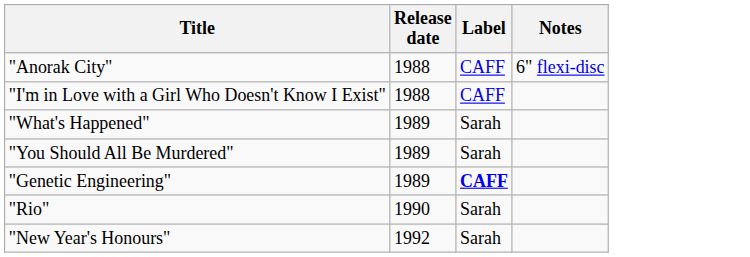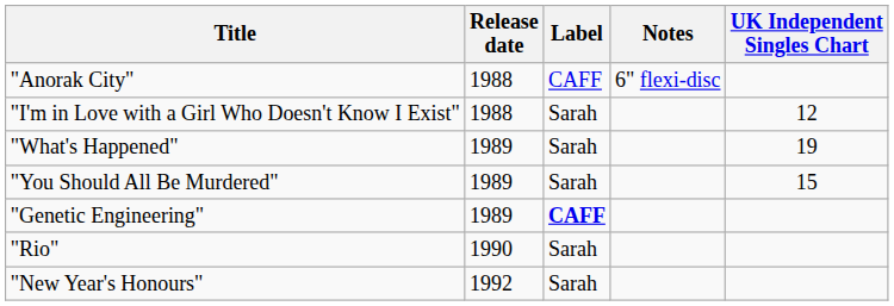 <table class="wikitable"|>
 <tr>
 <th>Title</th>
 <th>Release<br>date</th>
 <th>Label</th>
 <th>Notes</th>
+<th><a href='#'>UK Independent<br>Singles Chart</a></th>
 </tr>
 <tr>
 <td>"Anorak City"</td>
 <td>1988</td>
 <td><a href='#'>CAFF</a></td>
 <td>6" <a href='#'>flexi-disc</a></td>
+<td></td>
 </tr>
 <tr>
 <td>"I'm in Love with a Girl Who Doesn't Know I Exist"</td>
 <td>1988</td>
-<td><a href='#'>CAFF</a></td>
+<td>Sarah</td>
 <td></td>
+<td align="center">12</td>
 </tr>
 <tr>
 <td>"What's Happened"</td>
 <td>1989</td>
 <td>Sarah</td>
 <td></td>
+<td align="center">19</td>
 </tr>
 <tr>
 <td>"You Should All Be Murdered"</td>
 <td>1989</td>
 <td>Sarah</td>
 <td></td>
+<td align="center">15</td>
 </tr>
 <tr>
 <td>"Genetic Engineering"</td>
 <td>1989</td>
 <td><strong><a href='#'>CAFF</a></strong></td>
+<td></td>
 <td></td>
 </tr>
 <tr>
 <td>"Rio"</td>
 <td>1990</td>
 <td>Sarah</td>
 <td></td>
+<td></td>
 </tr>
 <tr>
 <td>"New Year's Honours"</td>
 <td>1992</td>
 <td>Sarah</td>
 <td></td>
+<td></td>
 </tr>
 </table>
